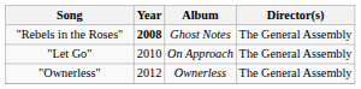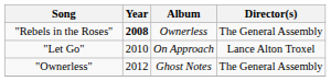 <table class="wikitable plainrowheaders" style="text-align:center;" border="1">
 <tr>
 <th scope="col" width="160">Song</th>
 <th scope="col">Year</th>
 <th scope="col">Album</th>
 <th scope="col">Director(s)</th>
 </tr>
 <tr>
 <td>"Rebels in the Roses"</td>
 <td><strong>2008</strong></td>
-<td><em>Ghost Notes</em></td>
+<td><em>Ownerless</em></td>
 <td>The General Assembly</td>
 </tr>
 <tr>
 <td>"Let Go"</td>
 <td>2010</td>
 <td><em>On Approach</em></td>
-<td>The General Assembly</td>
+<td>Lance Alton Troxel</td>
 </tr>
 <tr>
 <td>"Ownerless"</td>
 <td>2012</td>
-<td><em>Ownerless</em></td>
+<td><em>Ghost Notes</em></td>
 <td>The General Assembly</td>
 </tr>
 <tr>
 </tr>
 </table>
